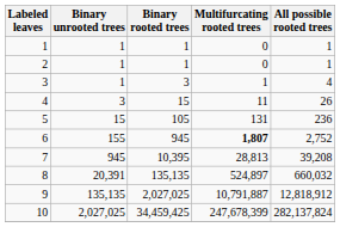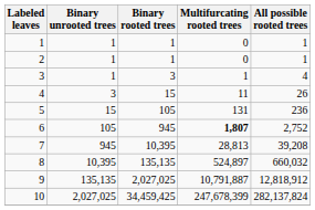 <table class=wikitable sortable style=text-align:right>
 <tr>
 <th>Labeled<br>leaves</th>
 <th>Binary<br>unrooted trees</th>
 <th>Binary<br>rooted trees</th>
 <th>Multifurcating<br>rooted trees</th>
 <th>All possible<br>rooted trees</th>
 </tr>
 <tr>
 <td>1</td>
 <td>1</td>
 <td>1</td>
 <td>0</td>
 <td>1</td>
 </tr>
 <tr>
 <td>2</td>
 <td>1</td>
 <td>1</td>
 <td>0</td>
 <td>1</td>
 </tr>
 <tr>
 <td>3</td>
 <td>1</td>
 <td>3</td>
 <td>1</td>
 <td>4</td>
 </tr>
 <tr>
 <td>4</td>
 <td>3</td>
 <td>15</td>
 <td>11</td>
 <td>26</td>
 </tr>
 <tr>
 <td>5</td>
 <td>15</td>
 <td>105</td>
 <td>131</td>
 <td>236</td>
 </tr>
 <tr>
 <td>6</td>
-<td>155</td>
+<td>105</td>
 <td>945</td>
 <td><strong>1,807</strong></td>
 <td>2,752</td>
 </tr>
 <tr>
 <td>7</td>
 <td>945</td>
 <td>10,395</td>
 <td>28,813</td>
 <td>39,208</td>
 </tr>
 <tr>
 <td>8</td>
-<td>20,391</td>
+<td>10,395</td>
 <td>135,135</td>
 <td>524,897</td>
 <td>660,032</td>
 </tr>
 <tr>
 <td>9</td>
 <td>135,135</td>
 <td>2,027,025</td>
 <td>10,791,887</td>
 <td>12,818,912</td>
 </tr>
 <tr>
 <td>10</td>
 <td>2,027,025</td>
 <td>34,459,425</td>
 <td>247,678,399</td>
 <td>282,137,824</td>
 </tr>
 <tr>
 </tr>
 </table>
